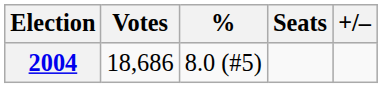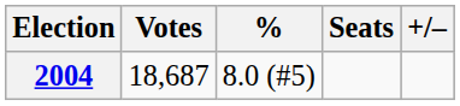 <table class=wikitable style="text-align: right;">
 <tr>
 <th>Election</th>
 <th>Votes</th>
 <th>%</th>
 <th>Seats</th>
 <th>+/–</th>
 </tr>
 <tr>
 <th><a href='#'>2004</a></th>
-<td>18,686</td>
+<td>18,687</td>
 <td>8.0 (#5)</td>
 <td></td>
 <td></td>
 </tr>
 </table>
